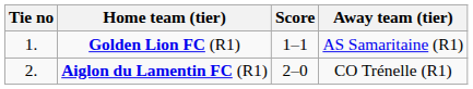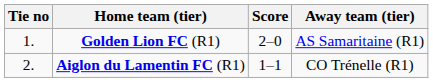 <table class="wikitable" style="text-align: center">
 <tr>
 <th>Tie no</th>
 <th>Home team (tier)</th>
 <th>Score</th>
 <th>Away team (tier)</th>
 </tr>
 <tr>
 <td>1.</td>
 <td> <strong><a href='#'>Golden Lion FC</a></strong> (R1)</td>
-<td>1–1 </td>
+<td>2–0</td>
 <td><a href='#'>AS Samaritaine</a> (R1) </td>
 </tr>
 <tr>
 <td>2.</td>
 <td> <strong><a href='#'>Aiglon du Lamentin FC</a></strong> (R1)</td>
-<td>2–0</td>
+<td>1–1 </td>
 <td>CO Trénelle (R1) </td>
 </tr>
 </table>
